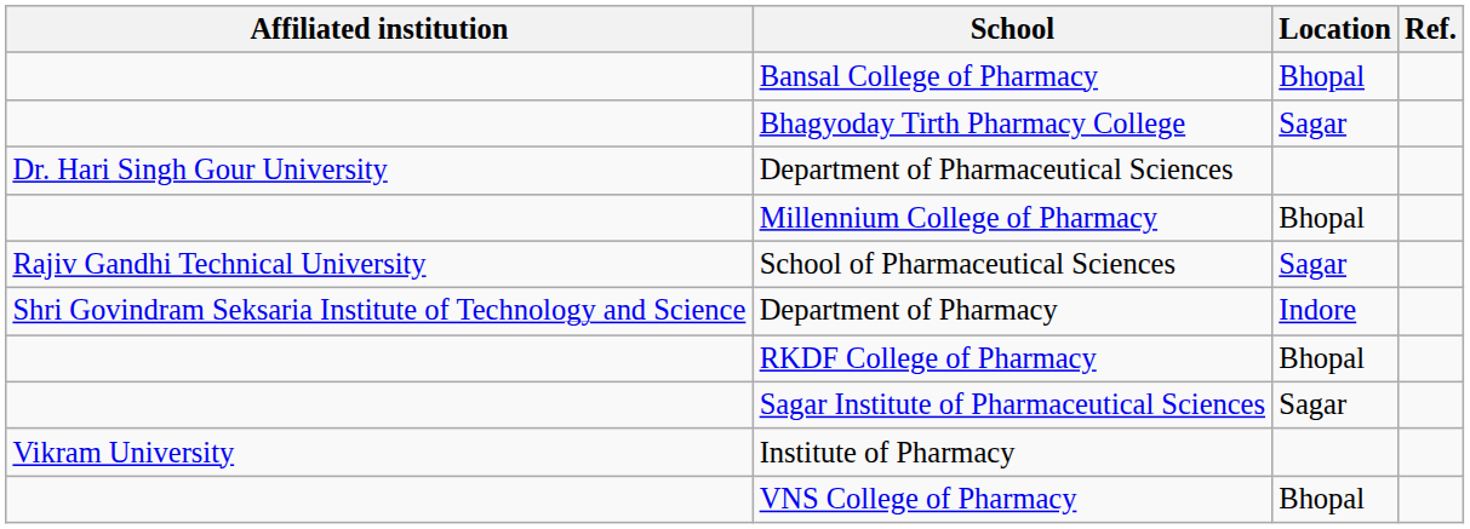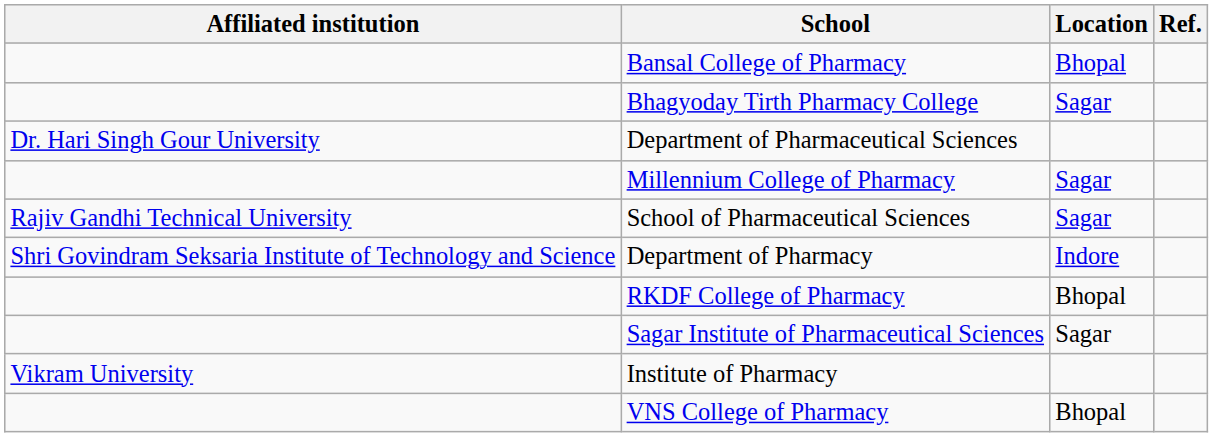 <table class="wikitable sortable">
 <tr>
 <th>Affiliated institution</th>
 <th>School</th>
 <th>Location</th>
 <th>Ref.</th>
 </tr>
 <tr>
 <td></td>
 <td><a href='#'>Bansal College of Pharmacy</a></td>
 <td><a href='#'>Bhopal</a></td>
 <td></td>
 </tr>
 <tr>
 <td></td>
 <td><a href='#'>Bhagyoday Tirth Pharmacy College</a></td>
 <td><a href='#'>Sagar</a></td>
 <td></td>
 </tr>
 <tr>
 <td><a href='#'>Dr. Hari Singh Gour University</a></td>
 <td>Department of Pharmaceutical Sciences</td>
 <td></td>
 <td></td>
 </tr>
 <tr>
 <td></td>
 <td><a href='#'>Millennium College of Pharmacy</a></td>
-<td>Bhopal</td>
+<td><a href='#'>Sagar</a></td>
 <td></td>
 </tr>
 <tr>
 <td><a href='#'>Rajiv Gandhi Technical University</a></td>
 <td>School of Pharmaceutical Sciences</td>
 <td><a href='#'>Sagar</a></td>
 <td></td>
 </tr>
 <tr>
 <td><a href='#'>Shri Govindram Seksaria Institute of Technology and Science</a></td>
 <td>Department of Pharmacy</td>
 <td><a href='#'>Indore</a></td>
 <td></td>
 </tr>
 <tr>
 <td></td>
 <td><a href='#'>RKDF College of Pharmacy</a></td>
 <td>Bhopal</td>
 <td></td>
 </tr>
 <tr>
 <td></td>
 <td><a href='#'>Sagar Institute of Pharmaceutical Sciences</a></td>
 <td>Sagar</td>
 <td></td>
 </tr>
 <tr>
 <td><a href='#'>Vikram University</a></td>
 <td>Institute of Pharmacy</td>
 <td></td>
 <td></td>
 </tr>
 <tr>
 <td></td>
 <td><a href='#'>VNS College of Pharmacy</a></td>
 <td>Bhopal</td>
 <td></td>
 </tr>
 </table>
